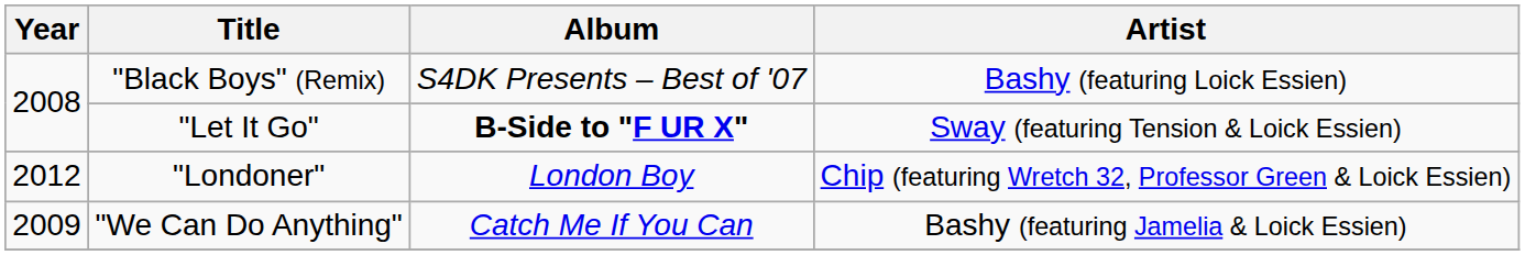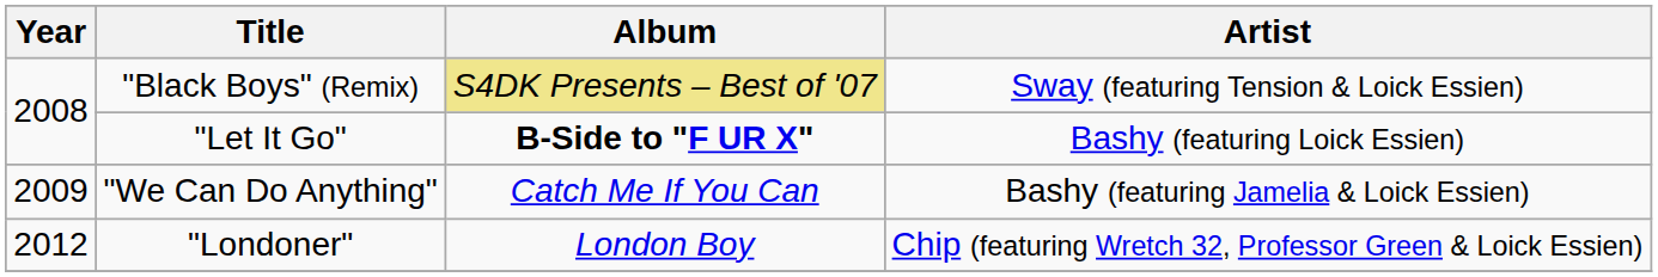 <table class="wikitable plainrowheaders" style="text-align:center;" border="1">
 <tr>
 <th scope="col">Year</th>
 <th scope="col">Title</th>
 <th scope="col">Album</th>
 <th scope="col">Artist</th>
 </tr>
 <tr>
 <td rowspan="2">2008</td>
 <td>"Black Boys" <small>(Remix)</small></td>
-<td><em>S4DK Presents – Best of '07</em></td>
-<td><a href='#'>Bashy</a> <small>(featuring Loick Essien)</small></td>
+<td style="background: khaki;"><em>S4DK Presents – Best of '07</em></td>
+<td><a href='#'>Sway</a> <small>(featuring Tension & Loick Essien)</small></td>
 </tr>
 <tr>
 <td>"Let It Go"</td>
 <td><strong>B-Side to "<a href='#'>F UR X</a>"</strong></td>
-<td><a href='#'>Sway</a> <small>(featuring Tension & Loick Essien)</small></td>
+<td><a href='#'>Bashy</a> <small>(featuring Loick Essien)</small></td>
+</tr>
+<tr>
+<td>2009</td>
+<td>"We Can Do Anything"</td>
+<td><em><a href='#'>Catch Me If You Can</a></em></td>
+<td>Bashy <small>(featuring <a href='#'>Jamelia</a> & Loick Essien)</small></td>
 </tr>
 <tr>
 <td>2012</td>
 <td>"Londoner"</td>
 <td><em><a href='#'>London Boy</a></em></td>
 <td><a href='#'>Chip</a> <small>(featuring <a href='#'>Wretch 32</a>, <a href='#'>Professor Green</a> & Loick Essien)</small></td>
 </tr>
 <tr>
-<td>2009</td>
-<td>"We Can Do Anything"</td>
-<td><em><a href='#'>Catch Me If You Can</a></em></td>
-<td>Bashy <small>(featuring <a href='#'>Jamelia</a> & Loick Essien)</small></td>
-</tr>
-<tr>
 </tr>
 </table>
